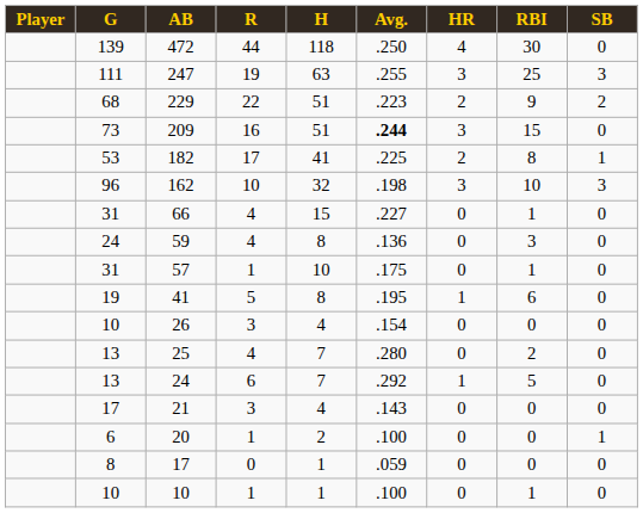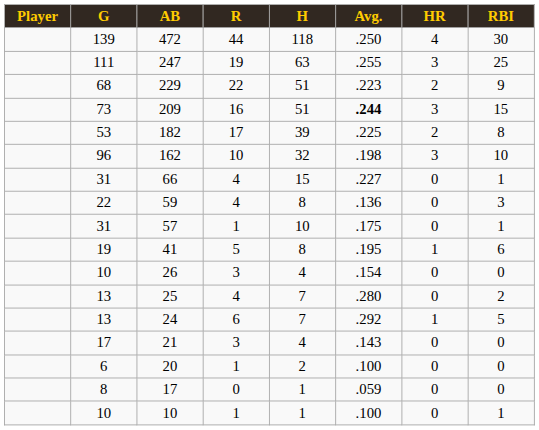 <table class="wikitable sortable">
 <tr>
 <th style="background:#312821; color:#FFCC00" width="9%">Player</th>
 <th style="background:#312821; color:#FFCC00" width="9%">G</th>
 <th style="background:#312821; color:#FFCC00" width="9%">AB</th>
 <th style="background:#312821; color:#FFCC00" width="9%">R</th>
 <th style="background:#312821; color:#FFCC00" width="9%">H</th>
 <th style="background:#312821; color:#FFCC00" width="9%">Avg.</th>
 <th style="background:#312821; color:#FFCC00" width="9%">HR</th>
 <th style="background:#312821; color:#FFCC00" width="9%">RBI</th>
-<th style="background:#312821; color:#FFCC00" width="9%">SB</th>
 </tr>
 <tr align="center">
 <td></td>
 <td>139</td>
 <td>472</td>
 <td>44</td>
 <td>118</td>
 <td>.250</td>
 <td>4</td>
 <td>30</td>
-<td>0</td>
 </tr>
 <tr align="center">
 <td></td>
 <td>111</td>
 <td>247</td>
 <td>19</td>
 <td>63</td>
 <td>.255</td>
 <td>3</td>
 <td>25</td>
-<td>3</td>
 </tr>
 <tr align="center">
 <td></td>
 <td>68</td>
 <td>229</td>
 <td>22</td>
 <td>51</td>
 <td>.223</td>
 <td>2</td>
 <td>9</td>
-<td>2</td>
 </tr>
 <tr align="center">
 <td></td>
 <td>73</td>
 <td>209</td>
 <td>16</td>
 <td>51</td>
 <td><strong>.244</strong></td>
 <td>3</td>
 <td>15</td>
-<td>0</td>
 </tr>
 <tr align="center">
 <td></td>
 <td>53</td>
 <td>182</td>
 <td>17</td>
-<td>41</td>
+<td>39</td>
 <td>.225</td>
 <td>2</td>
 <td>8</td>
-<td>1</td>
 </tr>
 <tr align="center">
 <td></td>
 <td>96</td>
 <td>162</td>
 <td>10</td>
 <td>32</td>
 <td>.198</td>
 <td>3</td>
 <td>10</td>
-<td>3</td>
 </tr>
 <tr align="center">
 <td></td>
 <td>31</td>
 <td>66</td>
 <td>4</td>
 <td>15</td>
 <td>.227</td>
 <td>0</td>
 <td>1</td>
-<td>0</td>
 </tr>
 <tr align="center">
 <td></td>
-<td>24</td>
+<td>22</td>
 <td>59</td>
 <td>4</td>
 <td>8</td>
 <td>.136</td>
 <td>0</td>
 <td>3</td>
-<td>0</td>
 </tr>
 <tr align="center">
 <td></td>
 <td>31</td>
 <td>57</td>
 <td>1</td>
 <td>10</td>
 <td>.175</td>
 <td>0</td>
 <td>1</td>
-<td>0</td>
 </tr>
 <tr align="center">
 <td></td>
 <td>19</td>
 <td>41</td>
 <td>5</td>
 <td>8</td>
 <td>.195</td>
 <td>1</td>
 <td>6</td>
-<td>0</td>
 </tr>
 <tr align="center">
 <td></td>
 <td>10</td>
 <td>26</td>
 <td>3</td>
 <td>4</td>
 <td>.154</td>
-<td>0</td>
 <td>0</td>
 <td>0</td>
 </tr>
 <tr align="center">
 <td></td>
 <td>13</td>
 <td>25</td>
 <td>4</td>
 <td>7</td>
 <td>.280</td>
 <td>0</td>
 <td>2</td>
-<td>0</td>
 </tr>
 <tr align="center">
 <td></td>
 <td>13</td>
 <td>24</td>
 <td>6</td>
 <td>7</td>
 <td>.292</td>
 <td>1</td>
 <td>5</td>
-<td>0</td>
 </tr>
 <tr align="center">
 <td></td>
 <td>17</td>
 <td>21</td>
 <td>3</td>
 <td>4</td>
 <td>.143</td>
-<td>0</td>
 <td>0</td>
 <td>0</td>
 </tr>
 <tr align="center">
 <td></td>
 <td>6</td>
 <td>20</td>
 <td>1</td>
 <td>2</td>
 <td>.100</td>
 <td>0</td>
 <td>0</td>
-<td>1</td>
 </tr>
 <tr align="center">
 <td></td>
 <td>8</td>
 <td>17</td>
 <td>0</td>
 <td>1</td>
 <td>.059</td>
-<td>0</td>
 <td>0</td>
 <td>0</td>
 </tr>
 <tr align="center">
 <td></td>
 <td>10</td>
 <td>10</td>
 <td>1</td>
 <td>1</td>
 <td>.100</td>
 <td>0</td>
 <td>1</td>
-<td>0</td>
 </tr>
 </table>
